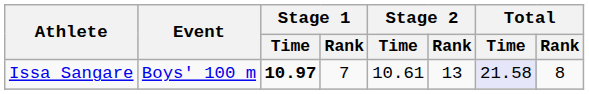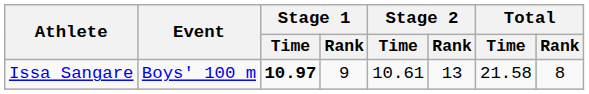 <table class=wikitable style="font-size:90%">
 <tr>
 <th rowspan="2">Athlete</th>
 <th rowspan="2">Event</th>
 <th colspan="2">Stage 1</th>
 <th colspan="2">Stage 2</th>
 <th colspan="2">Total</th>
 </tr>
 <tr style="font-size:95%">
 <th>Time</th>
 <th>Rank</th>
 <th>Time</th>
 <th>Rank</th>
 <th>Time</th>
 <th>Rank</th>
 </tr>
 <tr align=center>
 <td align=left><a href='#'>Issa Sangare</a></td>
 <td align=left><a href='#'>Boys' 100 m</a></td>
 <td><strong>10.97</strong></td>
-<td>7</td>
+<td>9</td>
 <td>10.61</td>
 <td>13</td>
-<td style="background: lavender;">21.58</td>
+<td>21.58</td>
 <td>8</td>
 </tr>
 </table>
